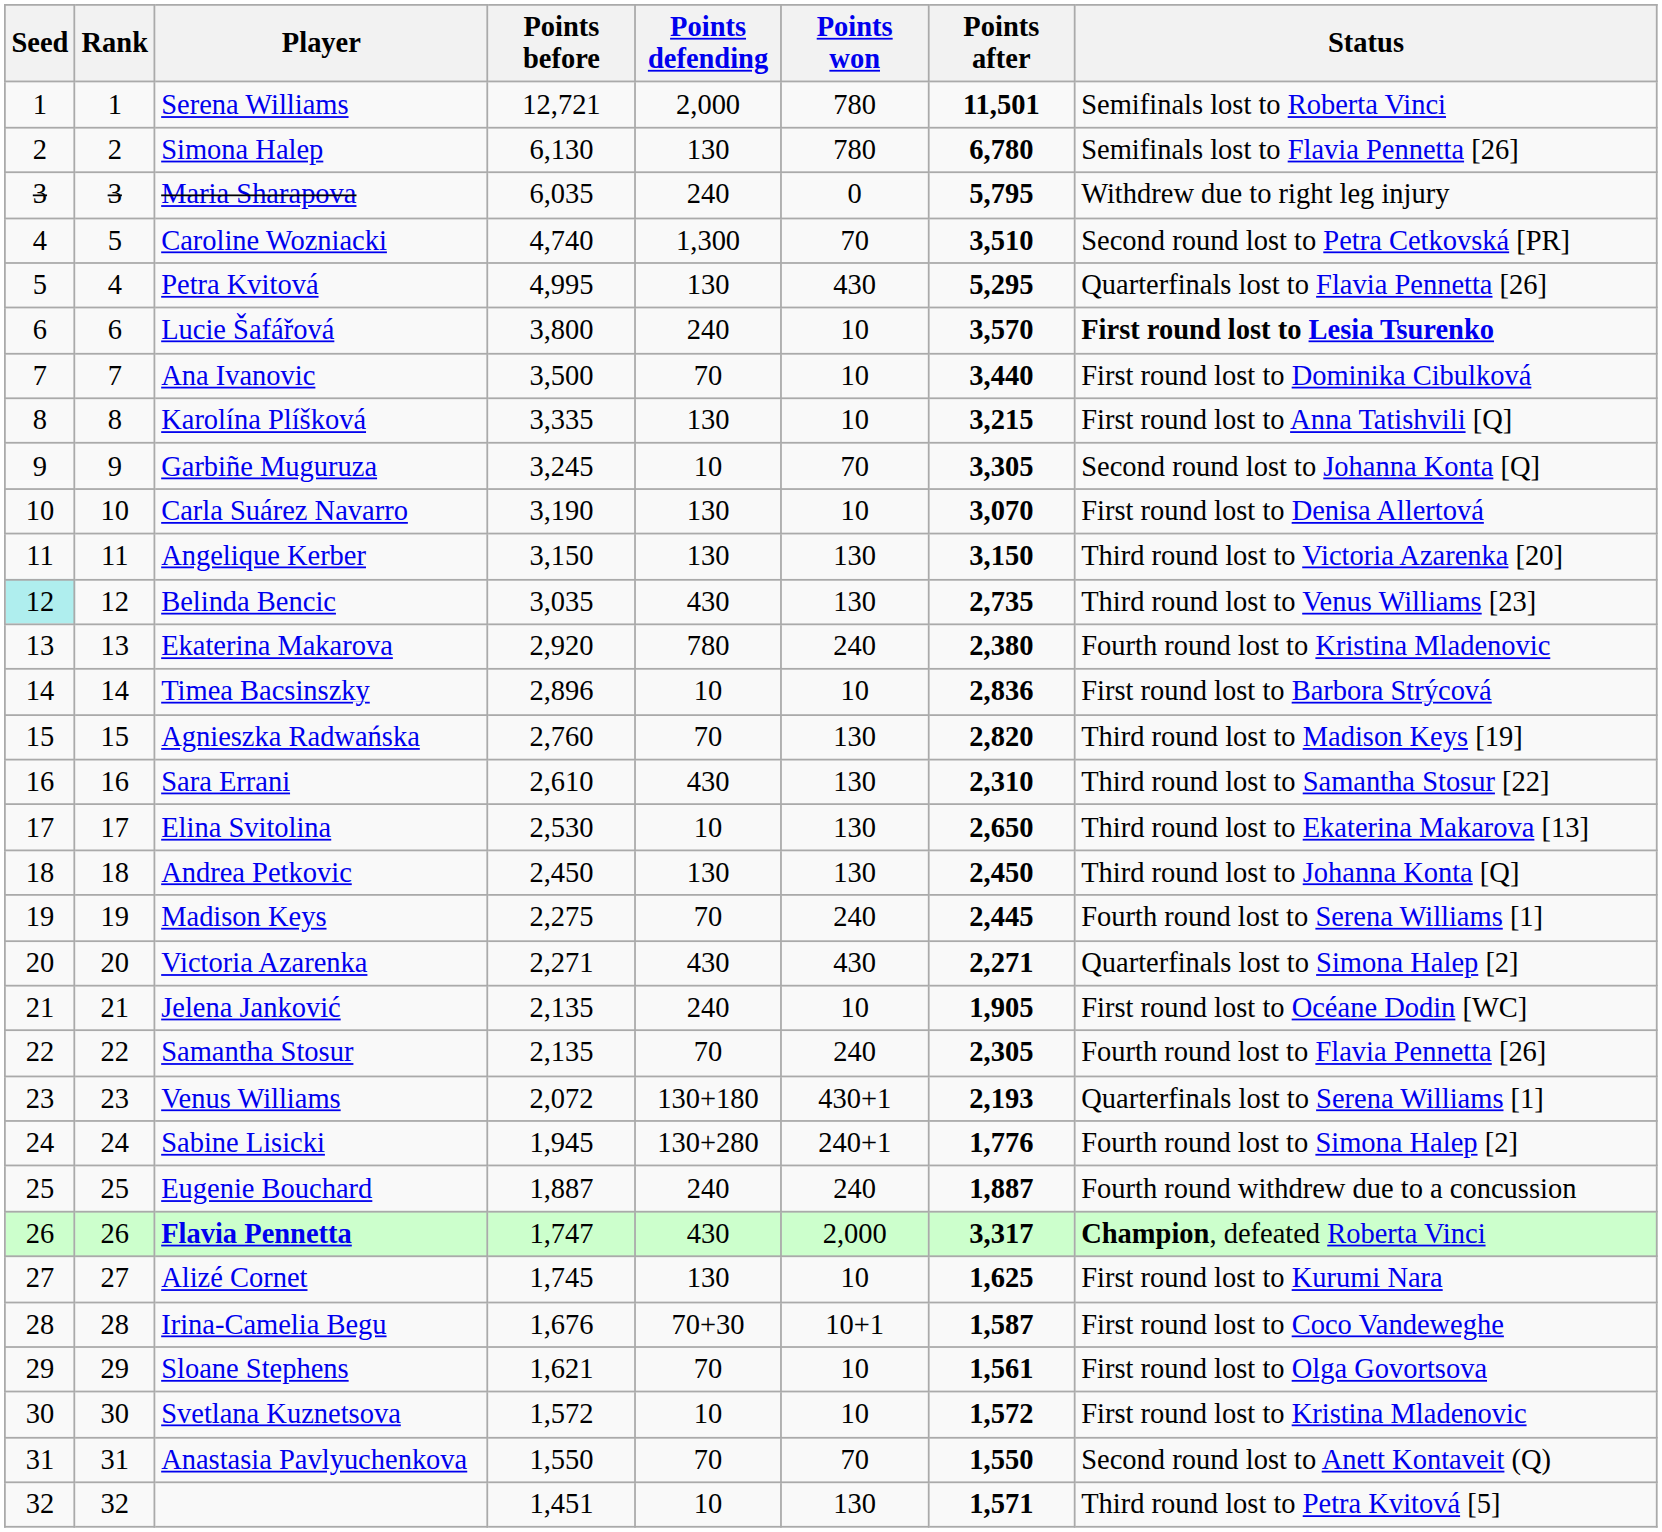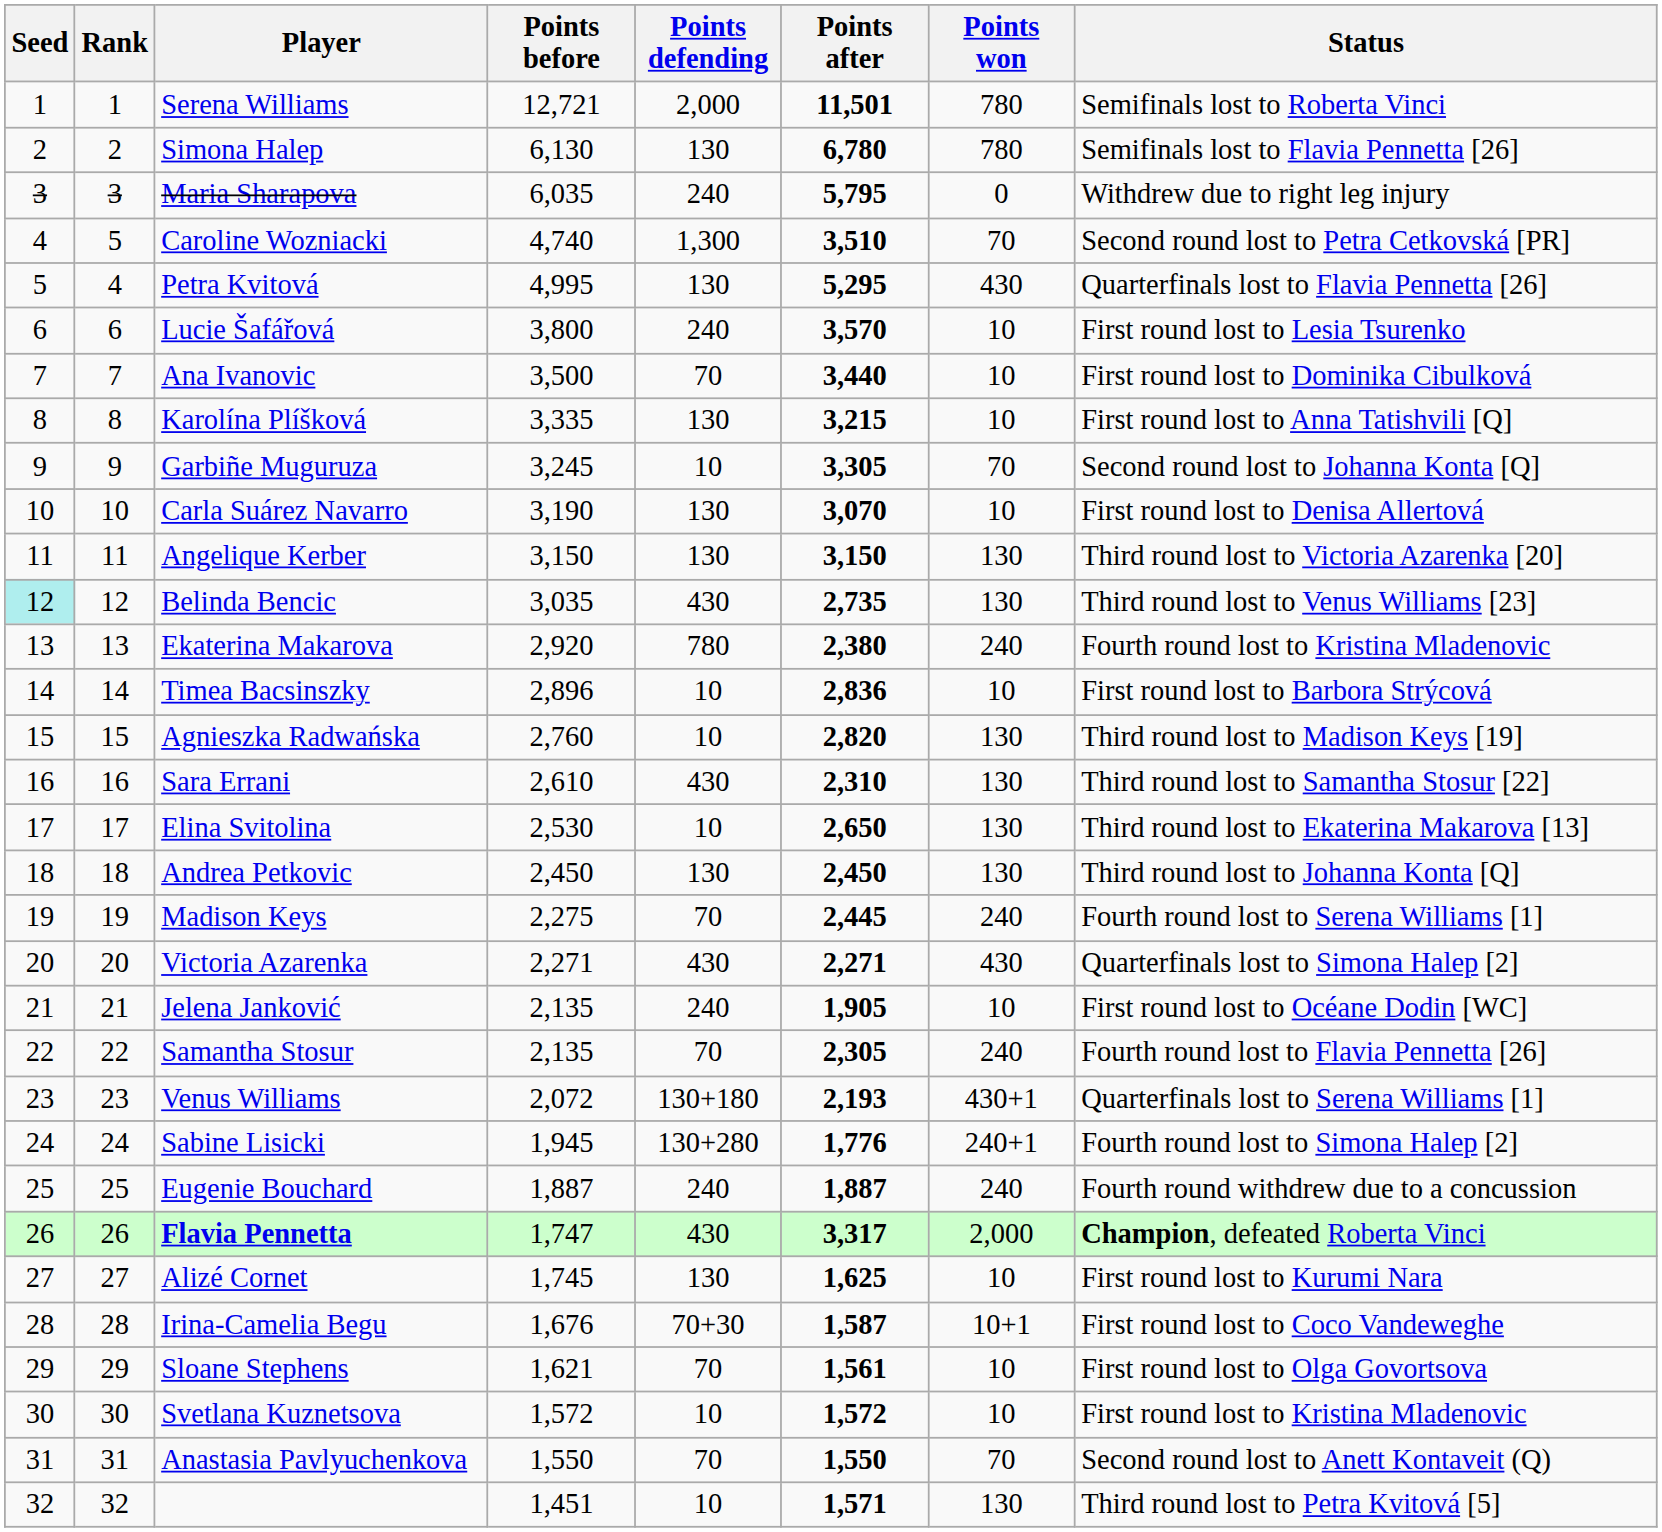 <table class="wikitable sortable" style="text-align:left;">
 <tr>
 <th style="width:30px;">Seed</th>
 <th style="width:30px;">Rank</th>
 <th style="width:180px;">Player</th>
 <th style="width:75px;">Points<br> before</th>
 <th style="width:75px; text-align:center;"><strong><a href='#'>Points<br> defending</a></strong></th>
+<th style="width:75px;">Points<br> after</th>
 <th style="width:75px;"><a href='#'>Points<br> won</a></th>
-<th style="width:75px;">Points<br> after</th>
 <th style="width:320px;">Status</th>
 </tr>
 <tr>
 <td style="text-align:center;">1</td>
 <td style="text-align:center;">1</td>
 <td> <a href='#'>Serena Williams</a></td>
 <td style="text-align:center;">12,721</td>
 <td style="text-align:center;">2,000</td>
+<td style="text-align:center;"><strong>11,501</strong></td>
 <td style="text-align:center;">780</td>
-<td style="text-align:center;"><strong>11,501</strong></td>
 <td>Semifinals lost to  <a href='#'>Roberta Vinci</a></td>
 </tr>
 <tr>
 <td style="text-align:center;">2</td>
 <td style="text-align:center;">2</td>
 <td> <a href='#'>Simona Halep</a></td>
 <td style="text-align:center;">6,130</td>
 <td style="text-align:center;">130</td>
+<td style="text-align:center;"><strong>6,780</strong></td>
 <td style="text-align:center;">780</td>
-<td style="text-align:center;"><strong>6,780</strong></td>
 <td>Semifinals lost to  <a href='#'>Flavia Pennetta</a> [26]</td>
 </tr>
 <tr>
 <td style="text-align:center;"><s>3</s></td>
 <td style="text-align:center;"><s>3</s></td>
 <td><s> <a href='#'>Maria Sharapova</a></s></td>
 <td style="text-align:center;">6,035</td>
 <td style="text-align:center;">240</td>
+<td style="text-align:center;"><strong>5,795</strong></td>
 <td style="text-align:center;">0</td>
-<td style="text-align:center;"><strong>5,795</strong></td>
 <td>Withdrew due to right leg injury</td>
 </tr>
 <tr>
 <td style="text-align:center;">4</td>
 <td style="text-align:center;">5</td>
 <td> <a href='#'>Caroline Wozniacki</a></td>
 <td style="text-align:center;">4,740</td>
 <td style="text-align:center;">1,300</td>
+<td style="text-align:center;"><strong>3,510</strong></td>
 <td style="text-align:center;">70</td>
-<td style="text-align:center;"><strong>3,510</strong></td>
 <td>Second round lost to  <a href='#'>Petra Cetkovská</a> [PR]</td>
 </tr>
 <tr>
 <td style="text-align:center;">5</td>
 <td style="text-align:center;">4</td>
 <td> <a href='#'>Petra Kvitová</a></td>
 <td style="text-align:center;">4,995</td>
 <td style="text-align:center;">130</td>
+<td style="text-align:center;"><strong>5,295</strong></td>
 <td style="text-align:center;">430</td>
-<td style="text-align:center;"><strong>5,295</strong></td>
 <td>Quarterfinals lost to  <a href='#'>Flavia Pennetta</a> [26]</td>
 </tr>
 <tr>
 <td style="text-align:center;">6</td>
 <td style="text-align:center;">6</td>
 <td> <a href='#'>Lucie Šafářová</a></td>
 <td style="text-align:center;">3,800</td>
 <td style="text-align:center;">240</td>
+<td style="text-align:center;"><strong>3,570</strong></td>
 <td style="text-align:center;">10</td>
-<td style="text-align:center;"><strong>3,570</strong></td>
-<td><strong>First round lost to  <a href='#'>Lesia Tsurenko</a></strong></td>
+<td>First round lost to  <a href='#'>Lesia Tsurenko</a></td>
 </tr>
 <tr>
 <td style="text-align:center;">7</td>
 <td style="text-align:center;">7</td>
 <td> <a href='#'>Ana Ivanovic</a></td>
 <td style="text-align:center;">3,500</td>
 <td style="text-align:center;">70</td>
+<td style="text-align:center;"><strong>3,440</strong></td>
 <td style="text-align:center;">10</td>
-<td style="text-align:center;"><strong>3,440</strong></td>
 <td>First round lost to  <a href='#'>Dominika Cibulková</a></td>
 </tr>
 <tr>
 <td style="text-align:center;">8</td>
 <td style="text-align:center;">8</td>
 <td> <a href='#'>Karolína Plíšková</a></td>
 <td style="text-align:center;">3,335</td>
 <td style="text-align:center;">130</td>
+<td style="text-align:center;"><strong>3,215</strong></td>
 <td style="text-align:center;">10</td>
-<td style="text-align:center;"><strong>3,215</strong></td>
 <td>First round lost to  <a href='#'>Anna Tatishvili</a> [Q]</td>
 </tr>
 <tr>
 <td style="text-align:center;">9</td>
 <td style="text-align:center;">9</td>
 <td> <a href='#'>Garbiñe Muguruza</a></td>
 <td style="text-align:center;">3,245</td>
 <td style="text-align:center;">10</td>
+<td style="text-align:center;"><strong>3,305</strong></td>
 <td style="text-align:center;">70</td>
-<td style="text-align:center;"><strong>3,305</strong></td>
 <td>Second round lost to  <a href='#'>Johanna Konta</a> [Q]</td>
 </tr>
 <tr>
 <td style="text-align:center;">10</td>
 <td style="text-align:center;">10</td>
 <td> <a href='#'>Carla Suárez Navarro</a></td>
 <td style="text-align:center;">3,190</td>
 <td style="text-align:center;">130</td>
+<td style="text-align:center;"><strong>3,070</strong></td>
 <td style="text-align:center;">10</td>
-<td style="text-align:center;"><strong>3,070</strong></td>
 <td>First round lost to  <a href='#'>Denisa Allertová</a></td>
 </tr>
 <tr>
 <td style="text-align:center;">11</td>
 <td style="text-align:center;">11</td>
 <td> <a href='#'>Angelique Kerber</a></td>
 <td style="text-align:center;">3,150</td>
 <td style="text-align:center;">130</td>
+<td style="text-align:center;"><strong>3,150</strong></td>
 <td style="text-align:center;">130</td>
-<td style="text-align:center;"><strong>3,150</strong></td>
 <td>Third round lost to  <a href='#'>Victoria Azarenka</a> [20]</td>
 </tr>
 <tr>
 <td style="background: paleturquoise; text-align:center;">12</td>
 <td style="text-align:center;">12</td>
 <td> <a href='#'>Belinda Bencic</a></td>
 <td style="text-align:center;">3,035</td>
 <td style="text-align:center;">430</td>
+<td style="text-align:center;"><strong>2,735</strong></td>
 <td style="text-align:center;">130</td>
-<td style="text-align:center;"><strong>2,735</strong></td>
 <td>Third round lost to  <a href='#'>Venus Williams</a> [23]</td>
 </tr>
 <tr>
 <td style="text-align:center;">13</td>
 <td style="text-align:center;">13</td>
 <td> <a href='#'>Ekaterina Makarova</a></td>
 <td style="text-align:center;">2,920</td>
 <td style="text-align:center;">780</td>
+<td style="text-align:center;"><strong>2,380</strong></td>
 <td style="text-align:center;">240</td>
-<td style="text-align:center;"><strong>2,380</strong></td>
 <td>Fourth round lost to  <a href='#'>Kristina Mladenovic</a></td>
 </tr>
 <tr>
 <td style="text-align:center;">14</td>
 <td style="text-align:center;">14</td>
 <td> <a href='#'>Timea Bacsinszky</a></td>
 <td style="text-align:center;">2,896</td>
 <td style="text-align:center;">10</td>
+<td style="text-align:center;"><strong>2,836</strong></td>
 <td style="text-align:center;">10</td>
-<td style="text-align:center;"><strong>2,836</strong></td>
 <td>First round lost to  <a href='#'>Barbora Strýcová</a></td>
 </tr>
 <tr>
 <td style="text-align:center;">15</td>
 <td style="text-align:center;">15</td>
 <td> <a href='#'>Agnieszka Radwańska</a></td>
 <td style="text-align:center;">2,760</td>
-<td style="text-align:center;">70</td>
+<td style="text-align:center;">10</td>
+<td style="text-align:center;"><strong>2,820</strong></td>
 <td style="text-align:center;">130</td>
-<td style="text-align:center;"><strong>2,820</strong></td>
 <td>Third round lost to  <a href='#'>Madison Keys</a> [19]</td>
 </tr>
 <tr>
 <td style="text-align:center;">16</td>
 <td style="text-align:center;">16</td>
 <td> <a href='#'>Sara Errani</a></td>
 <td style="text-align:center;">2,610</td>
 <td style="text-align:center;">430</td>
+<td style="text-align:center;"><strong>2,310</strong></td>
 <td style="text-align:center;">130</td>
-<td style="text-align:center;"><strong>2,310</strong></td>
 <td>Third round lost to  <a href='#'>Samantha Stosur</a> [22]</td>
 </tr>
 <tr>
 <td style="text-align:center;">17</td>
 <td style="text-align:center;">17</td>
 <td> <a href='#'>Elina Svitolina</a></td>
 <td style="text-align:center;">2,530</td>
 <td style="text-align:center;">10</td>
+<td style="text-align:center;"><strong>2,650</strong></td>
 <td style="text-align:center;">130</td>
-<td style="text-align:center;"><strong>2,650</strong></td>
 <td>Third round lost to  <a href='#'>Ekaterina Makarova</a> [13]</td>
 </tr>
 <tr>
 <td style="text-align:center;">18</td>
 <td style="text-align:center;">18</td>
 <td> <a href='#'>Andrea Petkovic</a></td>
 <td style="text-align:center;">2,450</td>
 <td style="text-align:center;">130</td>
+<td style="text-align:center;"><strong>2,450</strong></td>
 <td style="text-align:center;">130</td>
-<td style="text-align:center;"><strong>2,450</strong></td>
 <td>Third round lost to  <a href='#'>Johanna Konta</a> [Q]</td>
 </tr>
 <tr>
 <td style="text-align:center;">19</td>
 <td style="text-align:center;">19</td>
 <td> <a href='#'>Madison Keys</a></td>
 <td style="text-align:center;">2,275</td>
 <td style="text-align:center;">70</td>
+<td style="text-align:center;"><strong>2,445</strong></td>
 <td style="text-align:center;">240</td>
-<td style="text-align:center;"><strong>2,445</strong></td>
 <td>Fourth round lost to  <a href='#'>Serena Williams</a> [1]</td>
 </tr>
 <tr>
 <td style="text-align:center;">20</td>
 <td style="text-align:center;">20</td>
 <td> <a href='#'>Victoria Azarenka</a></td>
 <td style="text-align:center;">2,271</td>
 <td style="text-align:center;">430</td>
+<td style="text-align:center;"><strong>2,271</strong></td>
 <td style="text-align:center;">430</td>
-<td style="text-align:center;"><strong>2,271</strong></td>
 <td>Quarterfinals lost to  <a href='#'>Simona Halep</a> [2]</td>
 </tr>
 <tr>
 <td style="text-align:center;">21</td>
 <td style="text-align:center;">21</td>
 <td> <a href='#'>Jelena Janković</a></td>
 <td style="text-align:center;">2,135</td>
 <td style="text-align:center;">240</td>
+<td style="text-align:center;"><strong>1,905</strong></td>
 <td style="text-align:center;">10</td>
-<td style="text-align:center;"><strong>1,905</strong></td>
 <td>First round lost to  <a href='#'>Océane Dodin</a> [WC]</td>
 </tr>
 <tr>
 <td style="text-align:center;">22</td>
 <td style="text-align:center;">22</td>
 <td> <a href='#'>Samantha Stosur</a></td>
 <td style="text-align:center;">2,135</td>
 <td style="text-align:center;">70</td>
+<td style="text-align:center;"><strong>2,305</strong></td>
 <td style="text-align:center;">240</td>
-<td style="text-align:center;"><strong>2,305</strong></td>
 <td>Fourth round lost to  <a href='#'>Flavia Pennetta</a> [26]</td>
 </tr>
 <tr>
 <td style="text-align:center;">23</td>
 <td style="text-align:center;">23</td>
 <td> <a href='#'>Venus Williams</a></td>
 <td style="text-align:center;">2,072</td>
 <td style="text-align:center;">130+180</td>
+<td style="text-align:center;"><strong>2,193</strong></td>
 <td style="text-align:center;">430+1</td>
-<td style="text-align:center;"><strong>2,193</strong></td>
 <td>Quarterfinals lost to  <a href='#'>Serena Williams</a> [1]</td>
 </tr>
 <tr>
 <td style="text-align:center;">24</td>
 <td style="text-align:center;">24</td>
 <td> <a href='#'>Sabine Lisicki</a></td>
 <td style="text-align:center;">1,945</td>
 <td style="text-align:center;">130+280</td>
+<td style="text-align:center;"><strong>1,776</strong></td>
 <td style="text-align:center;">240+1</td>
-<td style="text-align:center;"><strong>1,776</strong></td>
 <td>Fourth round lost to  <a href='#'>Simona Halep</a> [2]</td>
 </tr>
 <tr>
 <td style="text-align:center;">25</td>
 <td style="text-align:center;">25</td>
 <td> <a href='#'>Eugenie Bouchard</a></td>
 <td style="text-align:center;">1,887</td>
 <td style="text-align:center;">240</td>
+<td style="text-align:center;"><strong>1,887</strong></td>
 <td style="text-align:center;">240</td>
-<td style="text-align:center;"><strong>1,887</strong></td>
 <td>Fourth round withdrew due to a concussion</td>
 </tr>
 <tr style="background:#cfc;">
 <td style="text-align:center;">26</td>
 <td style="text-align:center;">26</td>
 <td> <strong><a href='#'>Flavia Pennetta</a></strong></td>
 <td style="text-align:center;">1,747</td>
 <td style="text-align:center;">430</td>
+<td style="text-align:center;"><strong>3,317</strong></td>
 <td style="text-align:center;">2,000</td>
-<td style="text-align:center;"><strong>3,317</strong></td>
 <td><strong>Champion</strong>, defeated  <a href='#'>Roberta Vinci</a></td>
 </tr>
 <tr>
 <td style="text-align:center;">27</td>
 <td style="text-align:center;">27</td>
 <td> <a href='#'>Alizé Cornet</a></td>
 <td style="text-align:center;">1,745</td>
 <td style="text-align:center;">130</td>
+<td style="text-align:center;"><strong>1,625</strong></td>
 <td style="text-align:center;">10</td>
-<td style="text-align:center;"><strong>1,625</strong></td>
 <td>First round lost to  <a href='#'>Kurumi Nara</a></td>
 </tr>
 <tr |->
 <td style="text-align:center;">28</td>
 <td style="text-align:center;">28</td>
 <td> <a href='#'>Irina-Camelia Begu</a></td>
 <td style="text-align:center;">1,676</td>
 <td style="text-align:center;">70+30</td>
+<td style="text-align:center;"><strong>1,587</strong></td>
 <td style="text-align:center;">10+1</td>
-<td style="text-align:center;"><strong>1,587</strong></td>
 <td>First round lost to  <a href='#'>Coco Vandeweghe</a></td>
 </tr>
 <tr>
 <td style="text-align:center;">29</td>
 <td style="text-align:center;">29</td>
 <td> <a href='#'>Sloane Stephens</a></td>
 <td style="text-align:center;">1,621</td>
 <td style="text-align:center;">70</td>
+<td style="text-align:center;"><strong>1,561</strong></td>
 <td style="text-align:center;">10</td>
-<td style="text-align:center;"><strong>1,561</strong></td>
 <td>First round lost to  <a href='#'>Olga Govortsova</a></td>
 </tr>
 <tr>
 <td style="text-align:center;">30</td>
 <td style="text-align:center;">30</td>
 <td> <a href='#'>Svetlana Kuznetsova</a></td>
 <td style="text-align:center;">1,572</td>
 <td style="text-align:center;">10</td>
+<td style="text-align:center;"><strong>1,572</strong></td>
 <td style="text-align:center;">10</td>
-<td style="text-align:center;"><strong>1,572</strong></td>
 <td>First round lost to  <a href='#'>Kristina Mladenovic</a></td>
 </tr>
 <tr>
 <td style="text-align:center;">31</td>
 <td style="text-align:center;">31</td>
 <td> <a href='#'>Anastasia Pavlyuchenkova</a></td>
 <td style="text-align:center;">1,550</td>
 <td style="text-align:center;">70</td>
+<td style="text-align:center;"><strong>1,550</strong></td>
 <td style="text-align:center;">70</td>
-<td style="text-align:center;"><strong>1,550</strong></td>
 <td>Second round lost to  <a href='#'>Anett Kontaveit</a> (Q)</td>
 </tr>
 <tr>
 <td style="text-align:center;">32</td>
 <td style="text-align:center;">32</td>
 <td></td>
 <td style="text-align:center;">1,451</td>
 <td style="text-align:center;">10</td>
+<td style="text-align:center;"><strong>1,571</strong></td>
 <td style="text-align:center;">130</td>
-<td style="text-align:center;"><strong>1,571</strong></td>
 <td>Third round lost to  <a href='#'>Petra Kvitová</a> [5]</td>
 </tr>
 </table>
